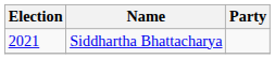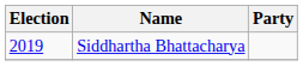 <table class="wikitable sortable">
 <tr>
 <th>Election</th>
 <th>Name</th>
 <th colspan=2>Party</th>
 </tr>
 <tr>
-<td><a href='#'>2021</a></td>
+<td><a href='#'>2019</a></td>
 <td><a href='#'>Siddhartha Bhattacharya</a></td>
 <td></td>
 </tr>
 <tr>
 </tr>
 </table>
